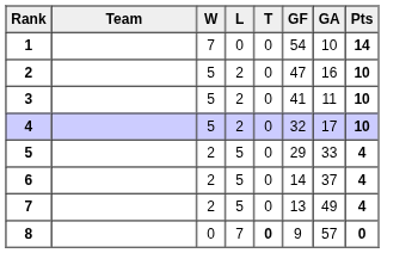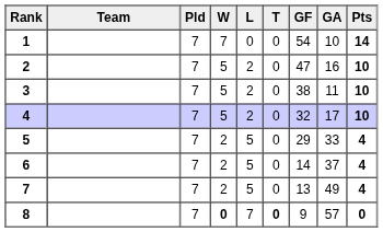 <table border=1 cellpadding=5 cellspacing=0>
 <tr>
 <th bgcolor="#efefef" width="20">Rank</th>
 <th bgcolor="#efefef" width="150">Team</th>
+<th bgcolor="#efefef" width="20">Pld</th>
 <th bgcolor="#efefef" width="20">W</th>
 <th bgcolor="#efefef" width="20">L</th>
 <th bgcolor="#efefef" width="20">T</th>
 <th bgcolor="#efefef" width="20">GF</th>
 <th bgcolor="#efefef" width="20">GA</th>
 <th bgcolor="#efefef" width="20">Pts</th>
 </tr>
 <tr align=center>
 <td><strong>1</strong></td>
 <td align=left></td>
 <td>7</td>
+<td>7</td>
 <td>0</td>
 <td>0</td>
 <td>54</td>
 <td>10</td>
 <td><strong>14</strong></td>
 </tr>
 <tr align=center>
 <td><strong>2</strong></td>
 <td align=left></td>
+<td>7</td>
 <td>5</td>
 <td>2</td>
 <td>0</td>
 <td>47</td>
 <td>16</td>
 <td><strong>10</strong></td>
 </tr>
 <tr align=center>
 <td><strong>3</strong></td>
 <td align=left></td>
+<td>7</td>
 <td>5</td>
 <td>2</td>
 <td>0</td>
-<td>41</td>
+<td>38</td>
 <td>11</td>
 <td><strong>10</strong></td>
 </tr>
 <tr align=center bgcolor="ccccff">
 <td><strong>4</strong></td>
 <td align=left></td>
+<td>7</td>
 <td>5</td>
 <td>2</td>
 <td>0</td>
 <td>32</td>
 <td>17</td>
 <td><strong>10</strong></td>
 </tr>
 <tr align=center>
 <td><strong>5</strong></td>
 <td align=left></td>
+<td>7</td>
 <td>2</td>
 <td>5</td>
 <td>0</td>
 <td>29</td>
 <td>33</td>
 <td><strong>4</strong></td>
 </tr>
 <tr align=center>
 <td><strong>6</strong></td>
 <td align=left></td>
+<td>7</td>
 <td>2</td>
 <td>5</td>
 <td>0</td>
 <td>14</td>
 <td>37</td>
 <td><strong>4</strong></td>
 </tr>
 <tr align=center>
 <td><strong>7</strong></td>
 <td align=left></td>
+<td>7</td>
 <td>2</td>
 <td>5</td>
 <td>0</td>
 <td>13</td>
 <td>49</td>
 <td><strong>4</strong></td>
 </tr>
 <tr align=center>
 <td><strong>8</strong></td>
 <td align=left></td>
-<td>0</td>
+<td>7</td>
+<td><strong>0</strong></td>
 <td>7</td>
 <td><strong>0</strong></td>
 <td>9</td>
 <td>57</td>
 <td><strong>0</strong></td>
 </tr>
 </table>
